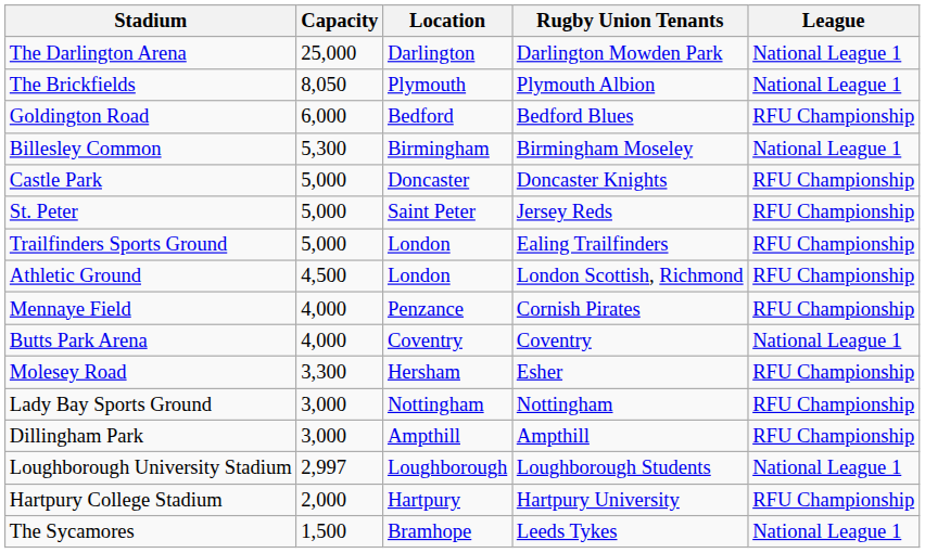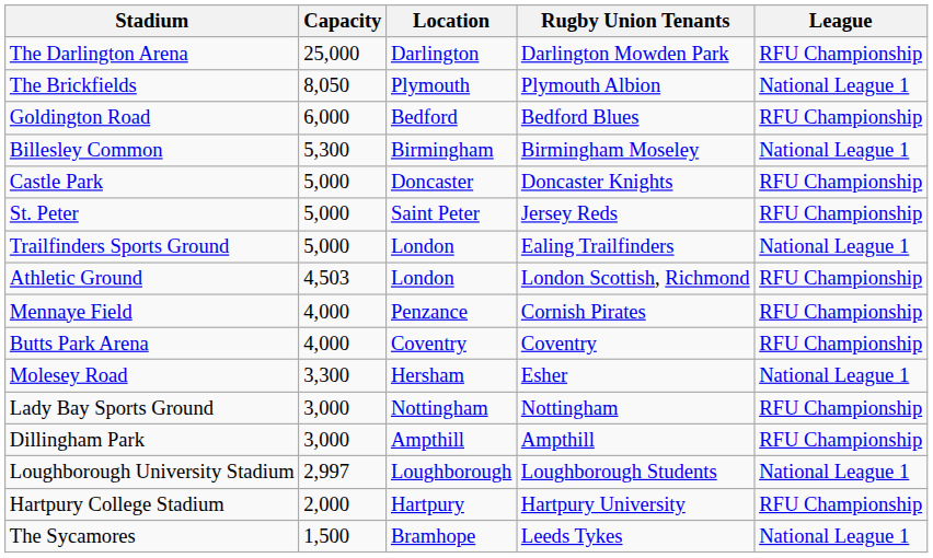 <table class="wikitable sortable">
 <tr>
 <th>Stadium</th>
 <th>Capacity</th>
 <th>Location</th>
 <th>Rugby Union Tenants</th>
 <th>League</th>
 </tr>
 <tr>
 <td><a href='#'>The Darlington Arena</a></td>
 <td>25,000</td>
 <td><a href='#'>Darlington</a></td>
 <td><a href='#'>Darlington Mowden Park</a></td>
-<td><a href='#'>National League 1</a></td>
+<td><a href='#'>RFU Championship</a></td>
 </tr>
 <tr>
 <td><a href='#'>The Brickfields</a></td>
 <td>8,050</td>
 <td><a href='#'>Plymouth</a></td>
 <td><a href='#'>Plymouth Albion</a></td>
 <td><a href='#'>National League 1</a></td>
 </tr>
 <tr>
 <td><a href='#'>Goldington Road</a></td>
 <td>6,000</td>
 <td><a href='#'>Bedford</a></td>
 <td><a href='#'>Bedford Blues</a></td>
 <td><a href='#'>RFU Championship</a></td>
 </tr>
 <tr>
 <td><a href='#'>Billesley Common</a></td>
 <td>5,300</td>
 <td><a href='#'>Birmingham</a></td>
 <td><a href='#'>Birmingham Moseley</a></td>
 <td><a href='#'>National League 1</a></td>
 </tr>
 <tr>
 <td><a href='#'>Castle Park</a></td>
 <td>5,000</td>
 <td><a href='#'>Doncaster</a></td>
 <td><a href='#'>Doncaster Knights</a></td>
 <td><a href='#'>RFU Championship</a></td>
 </tr>
 <tr>
 <td><a href='#'>St. Peter</a></td>
 <td>5,000</td>
 <td><a href='#'>Saint Peter</a></td>
 <td><a href='#'>Jersey Reds</a></td>
 <td><a href='#'>RFU Championship</a></td>
 </tr>
 <tr>
 <td><a href='#'>Trailfinders Sports Ground</a></td>
 <td>5,000</td>
 <td><a href='#'>London</a></td>
 <td><a href='#'>Ealing Trailfinders</a></td>
-<td><a href='#'>RFU Championship</a></td>
+<td><a href='#'>National League 1</a></td>
 </tr>
 <tr>
 <td><a href='#'>Athletic Ground</a></td>
-<td>4,500</td>
+<td>4,503</td>
 <td><a href='#'>London</a></td>
 <td><a href='#'>London Scottish</a>, <a href='#'>Richmond</a></td>
 <td><a href='#'>RFU Championship</a></td>
 </tr>
 <tr>
 <td><a href='#'>Mennaye Field</a></td>
 <td>4,000</td>
 <td><a href='#'>Penzance</a></td>
 <td><a href='#'>Cornish Pirates</a></td>
 <td><a href='#'>RFU Championship</a></td>
 </tr>
 <tr>
 <td><a href='#'>Butts Park Arena</a></td>
 <td>4,000</td>
 <td><a href='#'>Coventry</a></td>
 <td><a href='#'>Coventry</a></td>
-<td><a href='#'>National League 1</a></td>
+<td><a href='#'>RFU Championship</a></td>
 </tr>
 <tr>
 <td><a href='#'>Molesey Road</a></td>
 <td>3,300</td>
 <td><a href='#'>Hersham</a></td>
 <td><a href='#'>Esher</a></td>
-<td><a href='#'>RFU Championship</a></td>
+<td><a href='#'>National League 1</a></td>
 </tr>
 <tr>
 <td>Lady Bay Sports Ground</td>
 <td>3,000</td>
 <td><a href='#'>Nottingham</a></td>
 <td><a href='#'>Nottingham</a></td>
 <td><a href='#'>RFU Championship</a></td>
 </tr>
 <tr>
 <td>Dillingham Park</td>
 <td>3,000</td>
 <td><a href='#'>Ampthill</a></td>
 <td><a href='#'>Ampthill</a></td>
 <td><a href='#'>RFU Championship</a></td>
 </tr>
 <tr>
 <td>Loughborough University Stadium</td>
 <td>2,997</td>
 <td><a href='#'>Loughborough</a></td>
 <td><a href='#'>Loughborough Students</a></td>
 <td><a href='#'>National League 1</a></td>
 </tr>
 <tr>
 <td>Hartpury College Stadium</td>
 <td>2,000</td>
 <td><a href='#'>Hartpury</a></td>
 <td><a href='#'>Hartpury University</a></td>
 <td><a href='#'>RFU Championship</a></td>
 </tr>
 <tr>
 <td>The Sycamores</td>
 <td>1,500</td>
 <td><a href='#'>Bramhope</a></td>
 <td><a href='#'>Leeds Tykes</a></td>
 <td><a href='#'>National League 1</a></td>
 </tr>
 </table>
